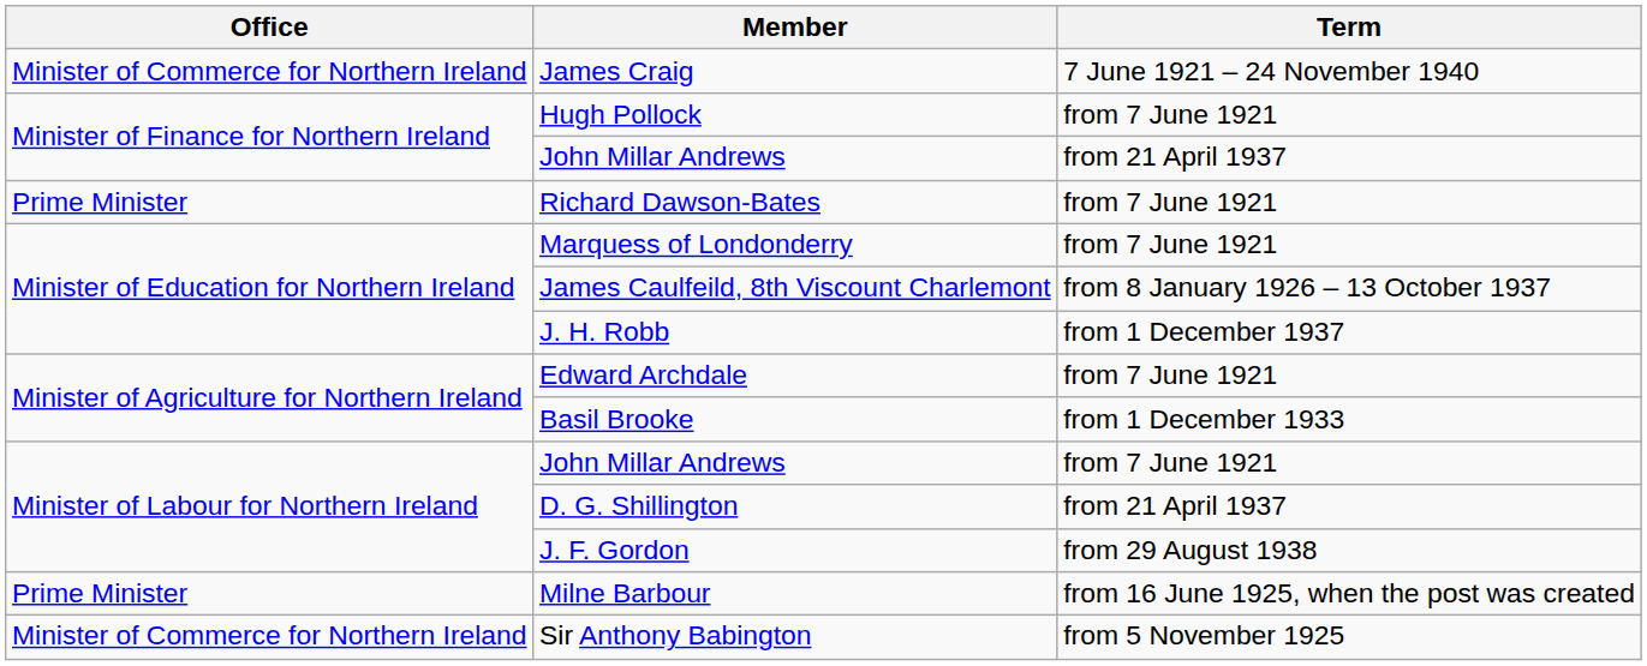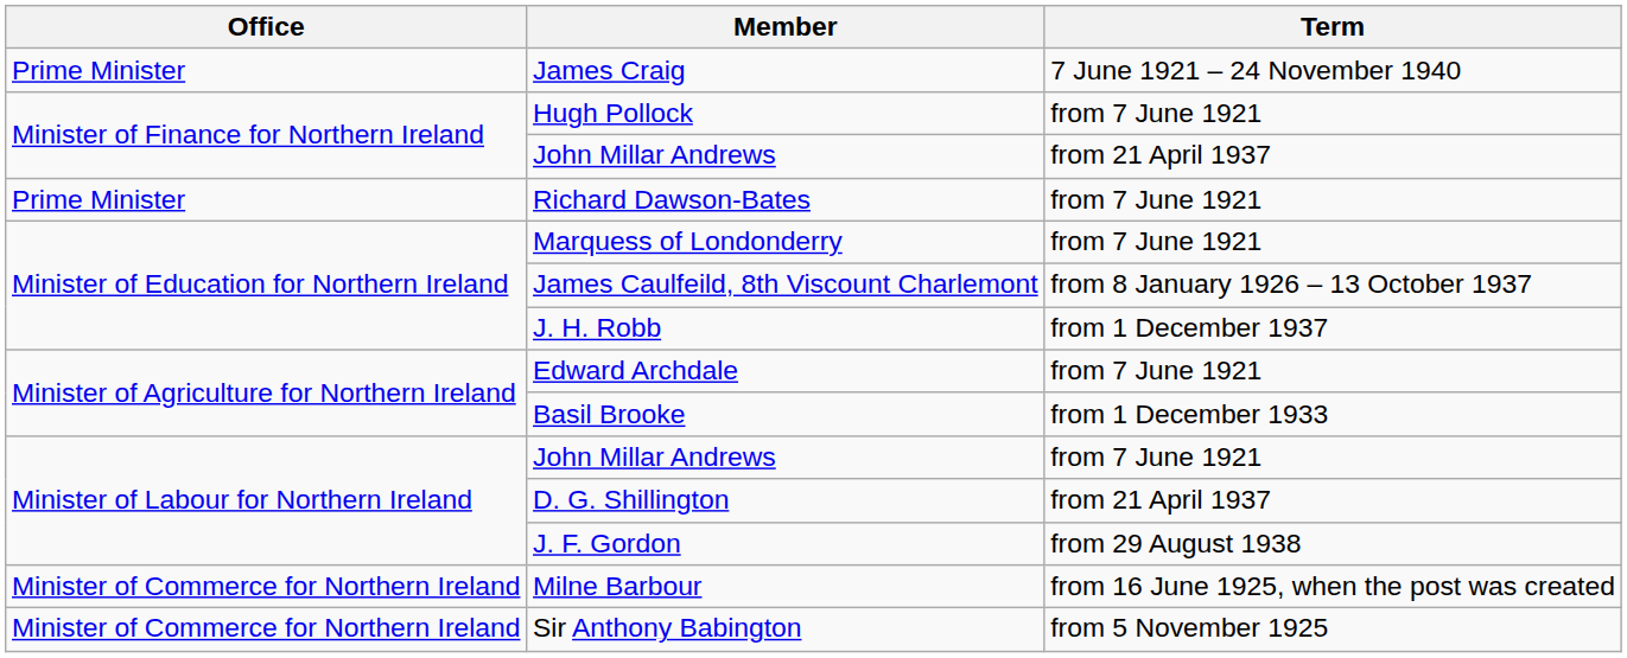 <table class="wikitable">
 <tr>
 <th>Office</th>
 <th>Member</th>
 <th>Term</th>
 </tr>
 <tr>
-<td><a href='#'>Minister of Commerce for Northern Ireland</a></td>
+<td><a href='#'>Prime Minister</a></td>
 <td><a href='#'>James Craig</a></td>
 <td>7 June 1921 – 24 November 1940</td>
 </tr>
 <tr>
 <td rowspan=2><a href='#'>Minister of Finance for Northern Ireland</a></td>
 <td><a href='#'>Hugh Pollock</a></td>
 <td>from 7 June 1921</td>
 </tr>
 <tr>
 <td><a href='#'>John Millar Andrews</a></td>
 <td>from 21 April 1937</td>
 </tr>
 <tr>
 <td><a href='#'>Prime Minister</a></td>
 <td><a href='#'>Richard Dawson-Bates</a></td>
 <td>from 7 June 1921</td>
 </tr>
 <tr>
 <td rowspan=3><a href='#'>Minister of Education for Northern Ireland</a></td>
 <td><a href='#'>Marquess of Londonderry</a></td>
 <td>from 7 June 1921</td>
 </tr>
 <tr>
 <td><a href='#'>James Caulfeild, 8th Viscount Charlemont</a></td>
 <td>from 8 January 1926 – 13 October 1937</td>
 </tr>
 <tr>
 <td><a href='#'>J. H. Robb</a></td>
 <td>from 1 December 1937</td>
 </tr>
 <tr>
 <td rowspan=2><a href='#'>Minister of Agriculture for Northern Ireland</a></td>
 <td><a href='#'>Edward Archdale</a></td>
 <td>from 7 June 1921</td>
 </tr>
 <tr>
 <td><a href='#'>Basil Brooke</a></td>
 <td>from 1 December 1933</td>
 </tr>
 <tr>
 <td rowspan=3><a href='#'>Minister of Labour for Northern Ireland</a></td>
 <td><a href='#'>John Millar Andrews</a></td>
 <td>from 7 June 1921</td>
 </tr>
 <tr>
 <td><a href='#'>D. G. Shillington</a></td>
 <td>from 21 April 1937</td>
 </tr>
 <tr>
 <td><a href='#'>J. F. Gordon</a></td>
 <td>from 29 August 1938</td>
 </tr>
 <tr>
-<td><a href='#'>Prime Minister</a></td>
+<td><a href='#'>Minister of Commerce for Northern Ireland</a></td>
 <td><a href='#'>Milne Barbour</a></td>
 <td>from 16 June 1925, when the post was created</td>
 </tr>
 <tr>
 <td><a href='#'>Minister of Commerce for Northern Ireland</a></td>
 <td>Sir <a href='#'>Anthony Babington</a></td>
 <td>from 5 November 1925</td>
 </tr>
 </table>
